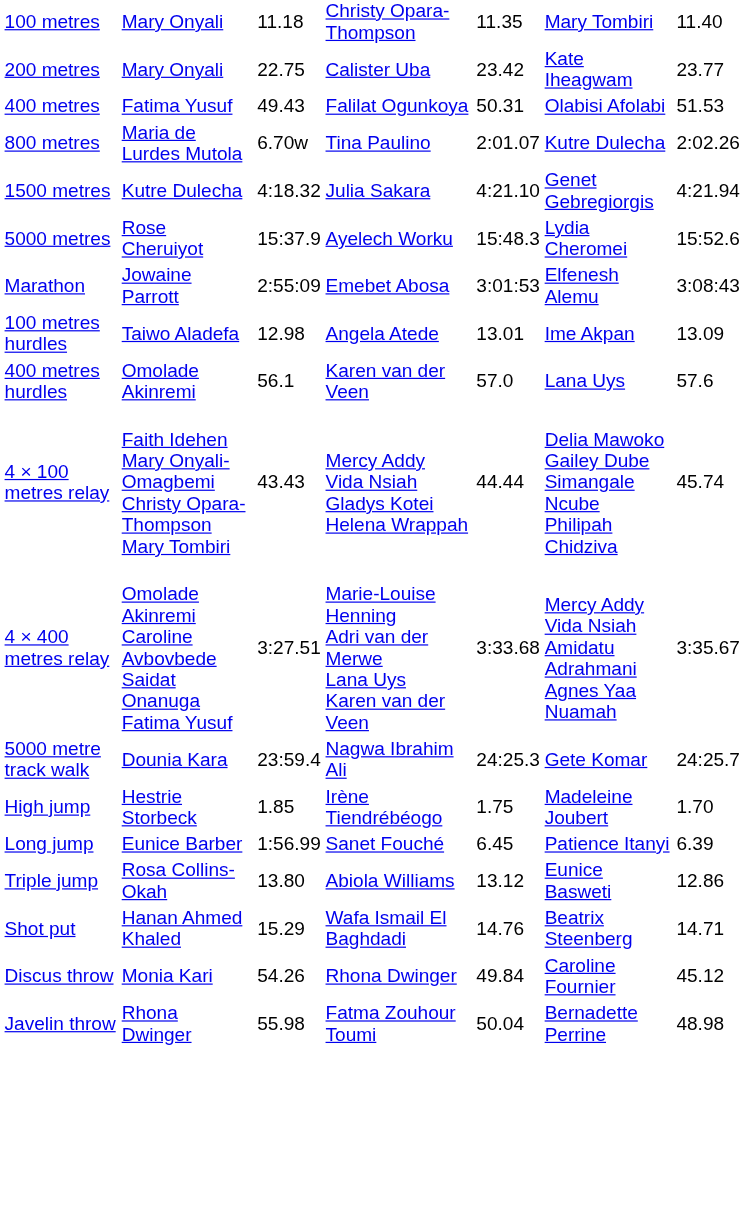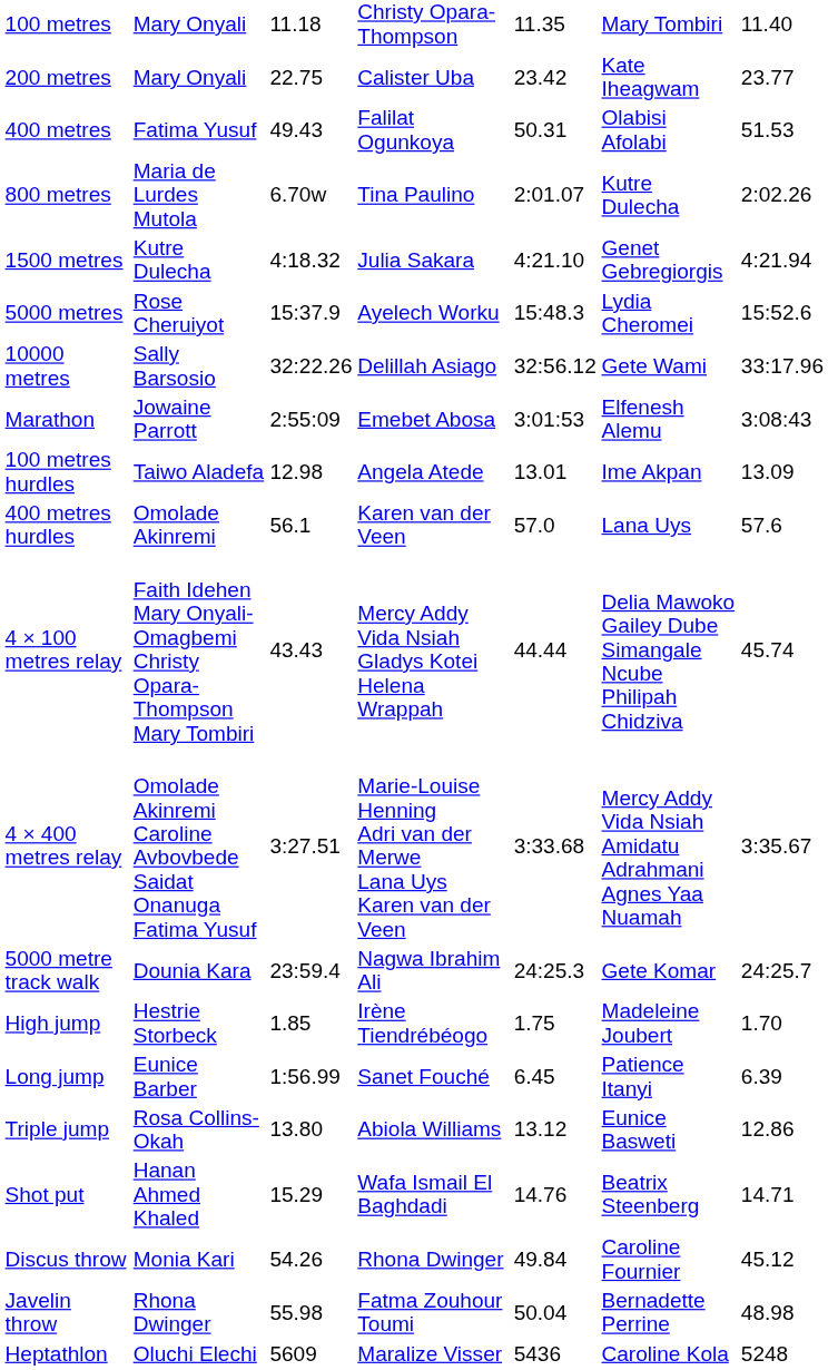 <table>
 <tr>
 <td><a href='#'>100 metres</a></td>
 <td><a href='#'>Mary Onyali</a><br> </td>
 <td>11.18</td>
 <td><a href='#'>Christy Opara-Thompson</a><br> </td>
 <td>11.35</td>
 <td><a href='#'>Mary Tombiri</a><br> </td>
 <td>11.40</td>
 </tr>
 <tr>
 <td><a href='#'>200 metres</a></td>
 <td><a href='#'>Mary Onyali</a><br> </td>
 <td>22.75</td>
 <td><a href='#'>Calister Uba</a><br> </td>
 <td>23.42</td>
 <td><a href='#'>Kate Iheagwam</a><br> </td>
 <td>23.77</td>
 </tr>
 <tr>
 <td><a href='#'>400 metres</a></td>
 <td><a href='#'>Fatima Yusuf</a><br> </td>
 <td>49.43</td>
 <td><a href='#'>Falilat Ogunkoya</a><br> </td>
 <td>50.31</td>
 <td><a href='#'>Olabisi Afolabi</a><br> </td>
 <td>51.53</td>
 </tr>
 <tr>
 <td><a href='#'>800 metres</a></td>
 <td><a href='#'>Maria de Lurdes Mutola</a><br> </td>
 <td>6.70w</td>
 <td><a href='#'>Tina Paulino</a><br> </td>
 <td>2:01.07</td>
 <td><a href='#'>Kutre Dulecha</a><br> </td>
 <td>2:02.26</td>
 </tr>
 <tr>
 <td><a href='#'>1500 metres</a></td>
 <td><a href='#'>Kutre Dulecha</a><br> </td>
 <td>4:18.32</td>
 <td><a href='#'>Julia Sakara</a><br> </td>
 <td>4:21.10</td>
 <td><a href='#'>Genet Gebregiorgis</a><br> </td>
 <td>4:21.94</td>
 </tr>
 <tr>
 <td><a href='#'>5000 metres</a></td>
 <td><a href='#'>Rose Cheruiyot</a><br> </td>
 <td>15:37.9</td>
 <td><a href='#'>Ayelech Worku</a><br> </td>
 <td>15:48.3</td>
 <td><a href='#'>Lydia Cheromei</a><br> </td>
 <td>15:52.6</td>
+</tr>
+<tr>
+<td><a href='#'>10000 metres</a></td>
+<td><a href='#'>Sally Barsosio</a><br> </td>
+<td>32:22.26</td>
+<td><a href='#'>Delillah Asiago</a><br> </td>
+<td>32:56.12</td>
+<td><a href='#'>Gete Wami</a><br> </td>
+<td>33:17.96</td>
 </tr>
 <tr>
 <td><a href='#'>Marathon</a></td>
 <td><a href='#'>Jowaine Parrott</a><br> </td>
 <td>2:55:09</td>
 <td><a href='#'>Emebet Abosa</a><br> </td>
 <td>3:01:53</td>
 <td><a href='#'>Elfenesh Alemu</a><br> </td>
 <td>3:08:43</td>
 </tr>
 <tr>
 <td><a href='#'>100 metres hurdles</a></td>
 <td><a href='#'>Taiwo Aladefa</a><br> </td>
 <td>12.98</td>
 <td><a href='#'>Angela Atede</a><br> </td>
 <td>13.01</td>
 <td><a href='#'>Ime Akpan</a><br> </td>
 <td>13.09</td>
 </tr>
 <tr>
 <td><a href='#'>400 metres hurdles</a></td>
 <td><a href='#'>Omolade Akinremi</a><br> </td>
 <td>56.1</td>
 <td><a href='#'>Karen van der Veen</a><br> </td>
 <td>57.0</td>
 <td><a href='#'>Lana Uys</a><br> </td>
 <td>57.6</td>
 </tr>
 <tr>
 <td><a href='#'>4 × 100 metres relay</a></td>
 <td><br><a href='#'>Faith Idehen</a><br><a href='#'>Mary Onyali-Omagbemi</a><br><a href='#'>Christy Opara-Thompson</a><br><a href='#'>Mary Tombiri</a></td>
 <td>43.43</td>
 <td><br><a href='#'>Mercy Addy</a><br><a href='#'>Vida Nsiah</a><br><a href='#'>Gladys Kotei</a><br><a href='#'>Helena Wrappah</a></td>
 <td>44.44</td>
 <td><br><a href='#'>Delia Mawoko</a><br><a href='#'>Gailey Dube</a><br><a href='#'>Simangale Ncube</a><br><a href='#'>Philipah Chidziva</a></td>
 <td>45.74</td>
 </tr>
 <tr>
 <td><a href='#'>4 × 400 metres relay</a></td>
 <td><br><a href='#'>Omolade Akinremi</a><br><a href='#'>Caroline Avbovbede</a><br><a href='#'>Saidat Onanuga</a><br><a href='#'>Fatima Yusuf</a></td>
 <td>3:27.51</td>
 <td><br><a href='#'>Marie-Louise Henning</a><br><a href='#'>Adri van der Merwe</a><br><a href='#'>Lana Uys</a><br><a href='#'>Karen van der Veen</a></td>
 <td>3:33.68</td>
 <td><br><a href='#'>Mercy Addy</a><br><a href='#'>Vida Nsiah</a><br><a href='#'>Amidatu Adrahmani</a><br><a href='#'>Agnes Yaa Nuamah</a></td>
 <td>3:35.67</td>
 </tr>
 <tr>
 <td><a href='#'>5000 metre track walk</a></td>
 <td><a href='#'>Dounia Kara</a><br> </td>
 <td>23:59.4</td>
 <td><a href='#'>Nagwa Ibrahim Ali</a><br> </td>
 <td>24:25.3</td>
 <td><a href='#'>Gete Komar</a><br> </td>
 <td>24:25.7</td>
 </tr>
 <tr>
 <td><a href='#'>High jump</a></td>
 <td><a href='#'>Hestrie Storbeck</a><br> </td>
 <td>1.85</td>
 <td><a href='#'>Irène Tiendrébéogo</a><br> </td>
 <td>1.75</td>
 <td><a href='#'>Madeleine Joubert</a><br> </td>
 <td>1.70</td>
 </tr>
 <tr>
 <td><a href='#'>Long jump</a></td>
 <td><a href='#'>Eunice Barber</a><br> </td>
 <td>1:56.99</td>
 <td><a href='#'>Sanet Fouché</a><br> </td>
 <td>6.45</td>
 <td><a href='#'>Patience Itanyi</a><br> </td>
 <td>6.39</td>
 </tr>
 <tr>
 <td><a href='#'>Triple jump</a></td>
 <td><a href='#'>Rosa Collins-Okah</a><br> </td>
 <td>13.80</td>
 <td><a href='#'>Abiola Williams</a><br> </td>
 <td>13.12</td>
 <td><a href='#'>Eunice Basweti</a><br> </td>
 <td>12.86</td>
 </tr>
 <tr>
 <td><a href='#'>Shot put</a></td>
 <td><a href='#'>Hanan Ahmed Khaled</a><br> </td>
 <td>15.29</td>
 <td><a href='#'>Wafa Ismail El Baghdadi</a><br> </td>
 <td>14.76</td>
 <td><a href='#'>Beatrix Steenberg</a><br> </td>
 <td>14.71</td>
 </tr>
 <tr>
 <td><a href='#'>Discus throw</a></td>
 <td><a href='#'>Monia Kari</a><br> </td>
 <td>54.26</td>
 <td><a href='#'>Rhona Dwinger</a><br> </td>
 <td>49.84</td>
 <td><a href='#'>Caroline Fournier</a><br> </td>
 <td>45.12</td>
 </tr>
 <tr>
 <td><a href='#'>Javelin throw</a></td>
 <td><a href='#'>Rhona Dwinger</a><br> </td>
 <td>55.98</td>
 <td><a href='#'>Fatma Zouhour Toumi</a><br> </td>
 <td>50.04</td>
 <td><a href='#'>Bernadette Perrine</a><br> </td>
 <td>48.98</td>
 </tr>
+<tr>
+<td><a href='#'>Heptathlon</a></td>
+<td><a href='#'>Oluchi Elechi</a><br> </td>
+<td>5609</td>
+<td><a href='#'>Maralize Visser</a><br> </td>
+<td>5436</td>
+<td><a href='#'>Caroline Kola</a><br> </td>
+<td>5248</td>
+</tr>
 </table>
